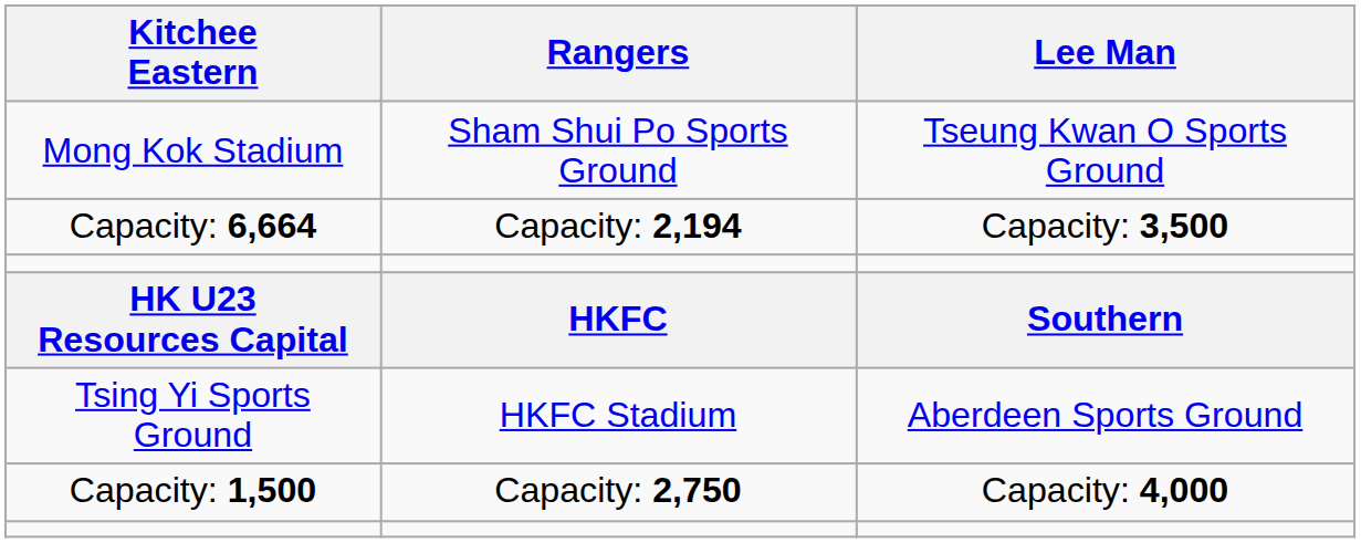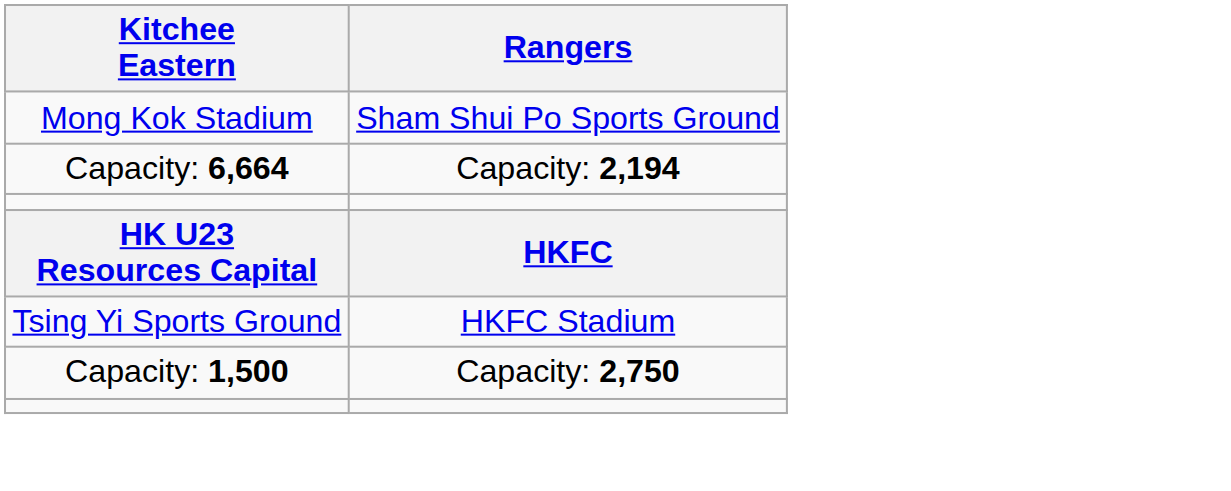 <table class="wikitable" style="text-align:center">
 <tr>
 <th><a href='#'>Kitchee</a><br><a href='#'>Eastern</a></th>
 <th><a href='#'>Rangers</a></th>
-<th><a href='#'>Lee Man</a></th>
 </tr>
 <tr>
 <td><a href='#'>Mong Kok Stadium</a></td>
 <td><a href='#'>Sham Shui Po Sports Ground</a></td>
-<td><a href='#'>Tseung Kwan O Sports Ground</a></td>
 </tr>
 <tr>
 <td>Capacity: <strong>6,664</strong></td>
 <td>Capacity: <strong>2,194</strong></td>
-<td>Capacity: <strong>3,500</strong></td>
 </tr>
 <tr>
-<td></td>
 <td></td>
 <td></td>
 </tr>
 <tr>
 <th><a href='#'>HK U23</a> <br> <a href='#'>Resources Capital</a></th>
 <th><a href='#'>HKFC</a></th>
-<th><a href='#'>Southern</a></th>
 </tr>
 <tr>
 <td><a href='#'>Tsing Yi Sports Ground</a></td>
 <td><a href='#'>HKFC Stadium</a></td>
-<td><a href='#'>Aberdeen Sports Ground</a></td>
 </tr>
 <tr>
 <td>Capacity: <strong>1,500</strong></td>
 <td>Capacity: <strong>2,750</strong></td>
-<td>Capacity: <strong>4,000</strong></td>
 </tr>
 <tr>
 <td></td>
 <td></td>
-<td></td>
 </tr>
 </table>
